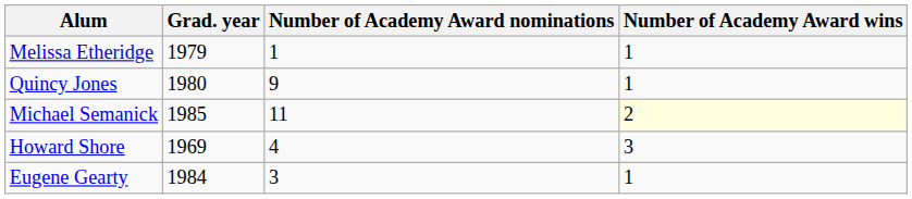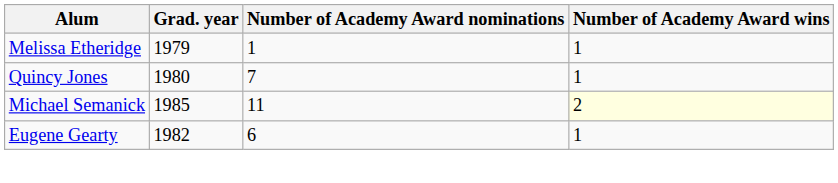 <table class="wikitable sortable">
 <tr>
 <th>Alum</th>
 <th>Grad. year</th>
 <th>Number of Academy Award nominations</th>
 <th>Number of Academy Award wins</th>
 </tr>
 <tr>
 <td><a href='#'>Melissa Etheridge</a></td>
 <td>1979</td>
 <td>1</td>
 <td>1</td>
 </tr>
 <tr>
 <td><a href='#'>Quincy Jones</a></td>
 <td>1980</td>
-<td>9</td>
+<td>7</td>
 <td>1</td>
 </tr>
 <tr>
 <td><a href='#'>Michael Semanick</a></td>
 <td>1985</td>
 <td>11</td>
 <td style="background: lightyellow;">2</td>
 </tr>
 <tr>
-<td><a href='#'>Howard Shore</a></td>
-<td>1969</td>
-<td>4</td>
-<td>3</td>
-</tr>
-<tr>
 <td><a href='#'>Eugene Gearty</a></td>
-<td>1984</td>
-<td>3</td>
+<td>1982</td>
+<td>6</td>
 <td>1</td>
 </tr>
 </table>
